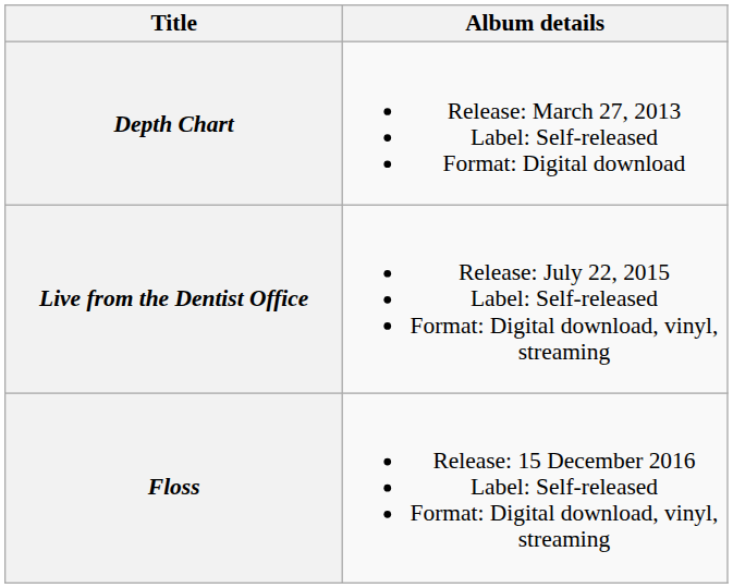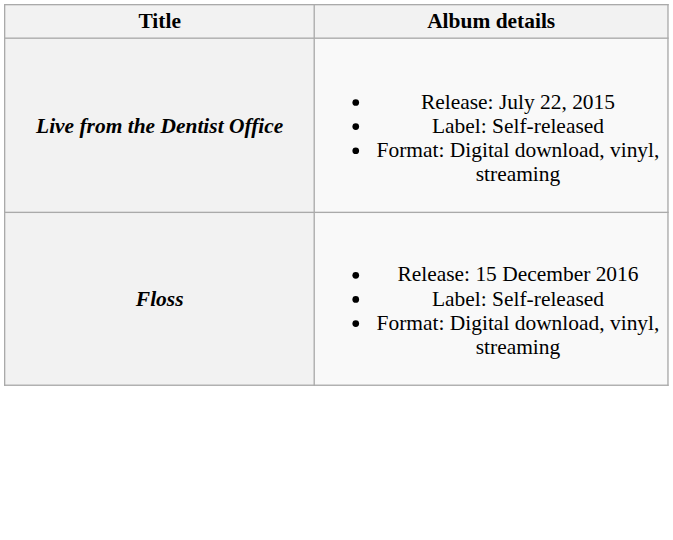 <table class="wikitable plainrowheaders" style="text-align:center;">
 <tr>
 <th scope="col" style="width:14em;">Title</th>
 <th scope="col" style="width:16em;">Album details</th>
-</tr>
-<tr>
-<th scope="row"><em>Depth Chart</em></th>
-<td><br><ul><li>Release: March 27, 2013</li><li>Label: Self-released</li><li>Format: Digital download</li></ul></td>
 </tr>
 <tr>
 <th scope="row"><em>Live from the Dentist Office</em></th>
 <td><br><ul><li>Release: July 22, 2015</li><li>Label: Self-released</li><li>Format: Digital download, vinyl, streaming</li></ul></td>
 </tr>
 <tr>
 <th scope="row"><em>Floss</em></th>
 <td><br><ul><li>Release: 15 December 2016</li><li>Label: Self-released</li><li>Format: Digital download, vinyl, streaming</li></ul></td>
 </tr>
 </table>
